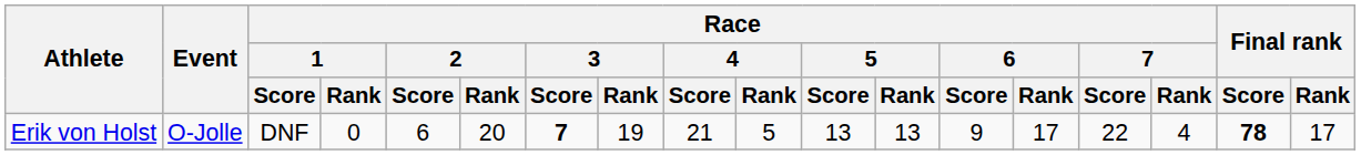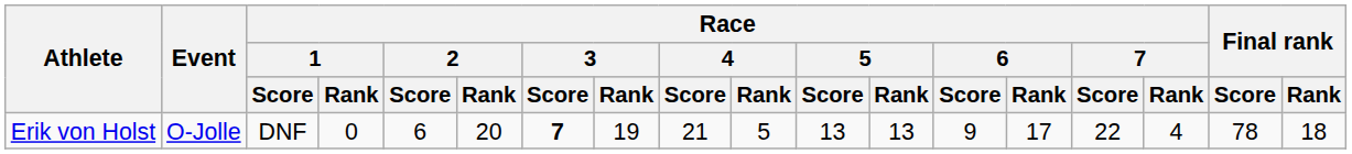 <table class="wikitable" style="font-size:90%">
 <tr>
 <th rowspan="3">Athlete</th>
 <th rowspan="3">Event</th>
 <th colspan="14">Race</th>
 <th rowspan=2 colspan="2">Final rank</th>
 </tr>
 <tr style="font-size:95%">
 <th colspan="2">1</th>
 <th colspan="2">2</th>
 <th colspan="2">3</th>
 <th colspan="2">4</th>
 <th colspan="2">5</th>
 <th colspan="2">6</th>
 <th colspan="2">7</th>
 </tr>
 <tr style="font-size:95%">
 <th>Score</th>
 <th>Rank</th>
 <th>Score</th>
 <th>Rank</th>
 <th>Score</th>
 <th>Rank</th>
 <th>Score</th>
 <th>Rank</th>
 <th>Score</th>
 <th>Rank</th>
 <th>Score</th>
 <th>Rank</th>
 <th>Score</th>
 <th>Rank</th>
 <th>Score</th>
 <th>Rank</th>
 </tr>
 <tr align=center>
 <td align=left><a href='#'>Erik von Holst</a></td>
 <td align=left><a href='#'>O-Jolle</a></td>
 <td>DNF</td>
 <td>0</td>
 <td>6</td>
 <td>20</td>
 <td><strong>7</strong></td>
 <td>19</td>
 <td>21</td>
 <td>5</td>
 <td>13</td>
 <td>13</td>
 <td>9</td>
 <td>17</td>
 <td>22</td>
 <td>4</td>
-<td><strong>78</strong></td>
-<td>17</td>
+<td>78</td>
+<td>18</td>
 </tr>
 </table>
